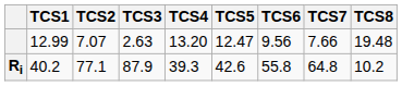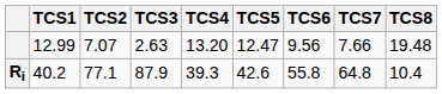 <table class="wikitable">
 <tr>
 <th></th>
 <th>TCS1</th>
 <th>TCS2</th>
 <th>TCS3</th>
 <th>TCS4</th>
 <th>TCS5</th>
 <th>TCS6</th>
 <th>TCS7</th>
 <th>TCS8</th>
 </tr>
 <tr>
 <th></th>
 <td>12.99</td>
 <td>7.07</td>
 <td>2.63</td>
 <td>13.20</td>
 <td>12.47</td>
 <td>9.56</td>
 <td>7.66</td>
 <td>19.48</td>
 </tr>
 <tr>
 <th>R<sub>i</sub></th>
 <td>40.2</td>
 <td>77.1</td>
 <td>87.9</td>
 <td>39.3</td>
 <td>42.6</td>
 <td>55.8</td>
 <td>64.8</td>
-<td>10.2</td>
+<td>10.4</td>
 </tr>
 </table>
